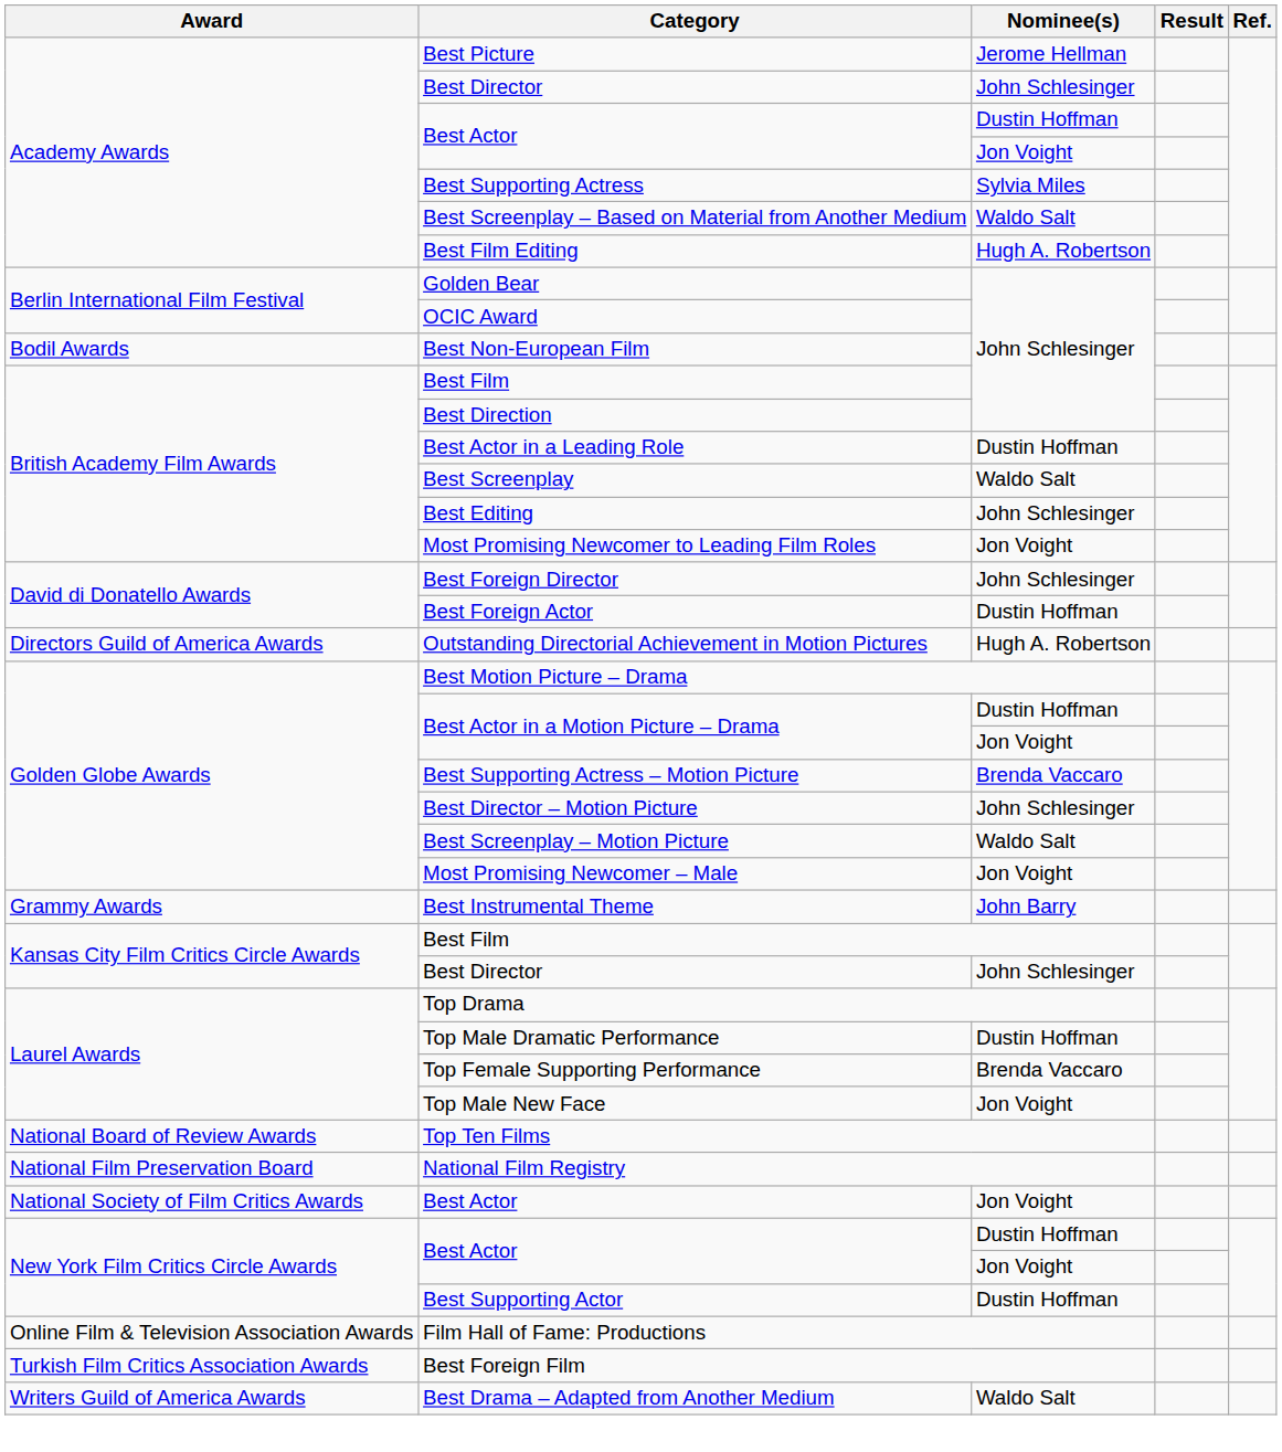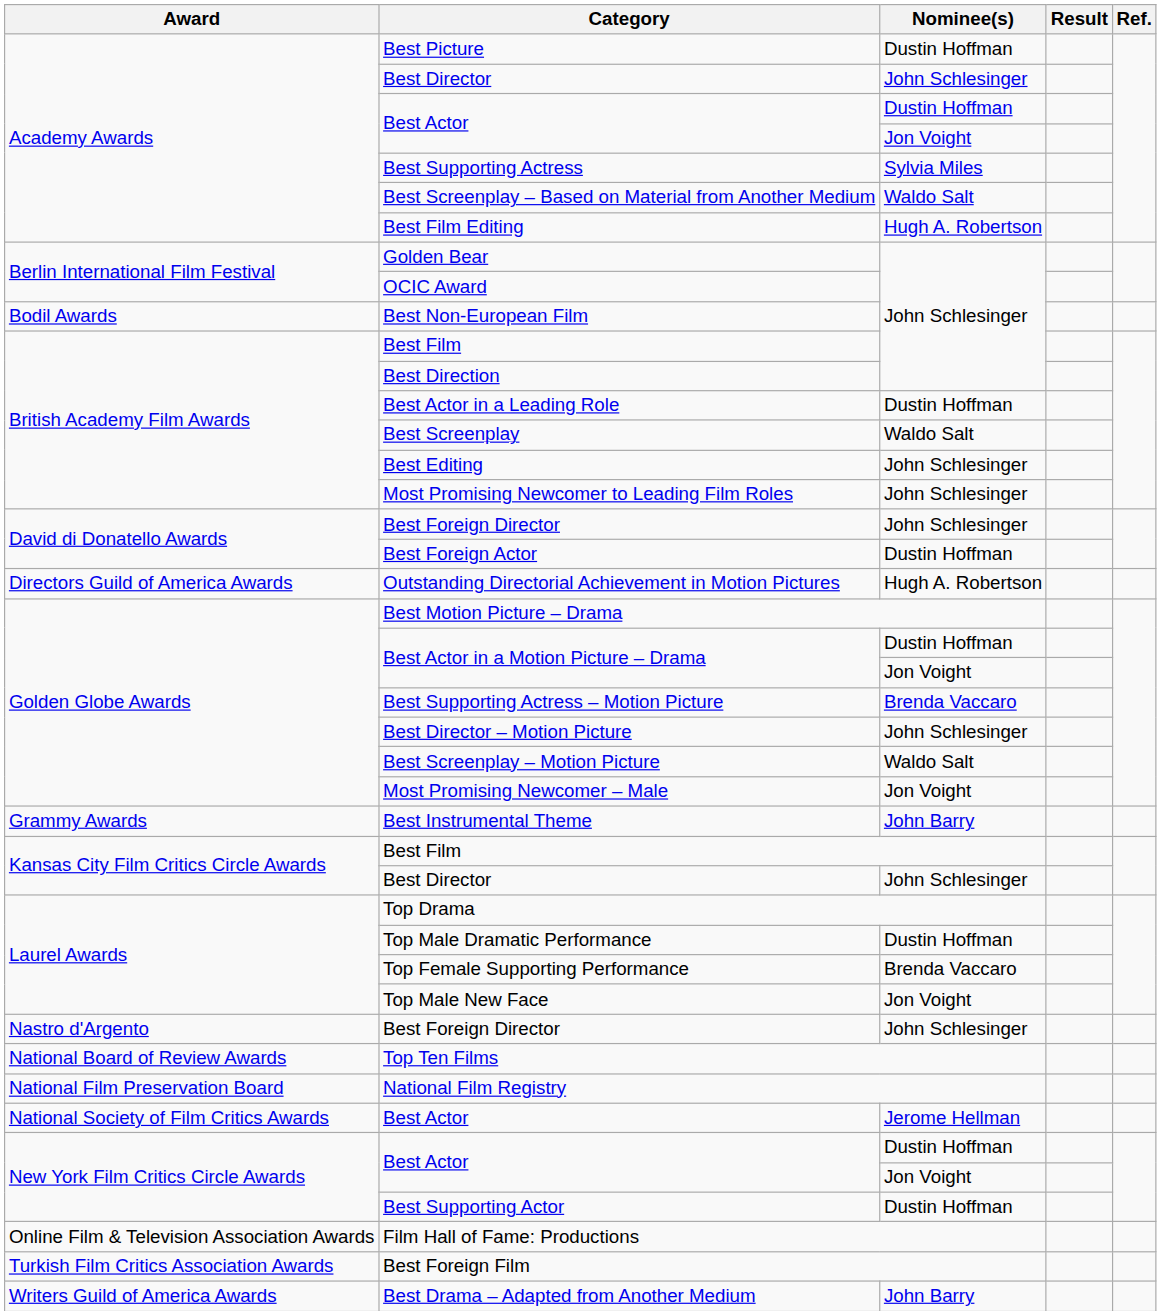 <table class="wikitable plainrowheaders">
 <tr>
 <th>Award</th>
 <th>Category</th>
 <th>Nominee(s)</th>
 <th>Result</th>
 <th>Ref.</th>
 </tr>
 <tr>
 <td rowspan="7"><a href='#'>Academy Awards</a></td>
 <td><a href='#'>Best Picture</a></td>
-<td><a href='#'>Jerome Hellman</a></td>
+<td>Dustin Hoffman</td>
 <td></td>
 <td align="center" rowspan="7"></td>
 </tr>
 <tr>
 <td><a href='#'>Best Director</a></td>
 <td><a href='#'>John Schlesinger</a></td>
 <td></td>
 </tr>
 <tr>
 <td rowspan="2"><a href='#'>Best Actor</a></td>
 <td><a href='#'>Dustin Hoffman</a></td>
 <td></td>
 </tr>
 <tr>
 <td><a href='#'>Jon Voight</a></td>
 <td></td>
 </tr>
 <tr>
 <td><a href='#'>Best Supporting Actress</a></td>
 <td><a href='#'>Sylvia Miles</a></td>
 <td></td>
 </tr>
 <tr>
 <td><a href='#'>Best Screenplay – Based on Material from Another Medium</a></td>
 <td><a href='#'>Waldo Salt</a></td>
 <td></td>
 </tr>
 <tr>
 <td><a href='#'>Best Film Editing</a></td>
 <td><a href='#'>Hugh A. Robertson</a></td>
 <td></td>
 </tr>
 <tr>
 <td rowspan="2"><a href='#'>Berlin International Film Festival</a></td>
 <td><a href='#'>Golden Bear</a></td>
 <td rowspan="5">John Schlesinger</td>
 <td></td>
 <td align="center" rowspan="2"></td>
 </tr>
 <tr>
 <td><a href='#'>OCIC Award</a></td>
 <td></td>
 </tr>
 <tr>
 <td><a href='#'>Bodil Awards</a></td>
 <td><a href='#'>Best Non-European Film</a></td>
 <td></td>
 <td align="center"></td>
 </tr>
 <tr>
 <td rowspan="6"><a href='#'>British Academy Film Awards</a></td>
 <td><a href='#'>Best Film</a></td>
 <td></td>
 <td align="center" rowspan="6"></td>
 </tr>
 <tr>
 <td><a href='#'>Best Direction</a></td>
 <td></td>
 </tr>
 <tr>
 <td><a href='#'>Best Actor in a Leading Role</a></td>
 <td>Dustin Hoffman</td>
 <td></td>
 </tr>
 <tr>
 <td><a href='#'>Best Screenplay</a></td>
 <td>Waldo Salt</td>
 <td></td>
 </tr>
 <tr>
 <td><a href='#'>Best Editing</a></td>
 <td>John Schlesinger</td>
 <td></td>
 </tr>
 <tr>
 <td><a href='#'>Most Promising Newcomer to Leading Film Roles</a></td>
-<td>Jon Voight</td>
+<td>John Schlesinger</td>
 <td></td>
 </tr>
 <tr>
 <td rowspan="2"><a href='#'>David di Donatello Awards</a></td>
 <td><a href='#'>Best Foreign Director</a></td>
 <td>John Schlesinger</td>
 <td></td>
 <td align="center" rowspan="2"></td>
 </tr>
 <tr>
 <td><a href='#'>Best Foreign Actor</a></td>
 <td>Dustin Hoffman</td>
 <td></td>
 </tr>
 <tr>
 <td><a href='#'>Directors Guild of America Awards</a></td>
 <td><a href='#'>Outstanding Directorial Achievement in Motion Pictures</a></td>
 <td>Hugh A. Robertson</td>
 <td></td>
 <td align="center"></td>
 </tr>
 <tr>
 <td rowspan="7"><a href='#'>Golden Globe Awards</a></td>
 <td colspan="2"><a href='#'>Best Motion Picture – Drama</a></td>
 <td></td>
 <td align="center" rowspan="7"></td>
 </tr>
 <tr>
 <td rowspan="2"><a href='#'>Best Actor in a Motion Picture – Drama</a></td>
 <td>Dustin Hoffman</td>
 <td></td>
 </tr>
 <tr>
 <td>Jon Voight</td>
 <td></td>
 </tr>
 <tr>
 <td><a href='#'>Best Supporting Actress – Motion Picture</a></td>
 <td><a href='#'>Brenda Vaccaro</a></td>
 <td></td>
 </tr>
 <tr>
 <td><a href='#'>Best Director – Motion Picture</a></td>
 <td>John Schlesinger</td>
 <td></td>
 </tr>
 <tr>
 <td><a href='#'>Best Screenplay – Motion Picture</a></td>
 <td>Waldo Salt</td>
 <td></td>
 </tr>
 <tr>
 <td><a href='#'>Most Promising Newcomer – Male</a></td>
 <td>Jon Voight</td>
 <td></td>
 </tr>
 <tr>
 <td><a href='#'>Grammy Awards</a></td>
 <td><a href='#'>Best Instrumental Theme</a></td>
 <td><a href='#'>John Barry</a></td>
 <td></td>
 <td align="center"></td>
 </tr>
 <tr>
 <td rowspan="2"><a href='#'>Kansas City Film Critics Circle Awards</a></td>
 <td colspan="2">Best Film</td>
 <td></td>
 <td align="center" rowspan="2"></td>
 </tr>
 <tr>
 <td>Best Director</td>
 <td>John Schlesinger</td>
 <td></td>
 </tr>
 <tr>
 <td rowspan="4"><a href='#'>Laurel Awards</a></td>
 <td colspan="2">Top Drama</td>
 <td></td>
 <td align="center" rowspan="4"></td>
 </tr>
 <tr>
 <td>Top Male Dramatic Performance</td>
 <td>Dustin Hoffman</td>
 <td></td>
 </tr>
 <tr>
 <td>Top Female Supporting Performance</td>
 <td>Brenda Vaccaro</td>
 <td></td>
 </tr>
 <tr>
 <td>Top Male New Face</td>
 <td>Jon Voight</td>
 <td></td>
 </tr>
 <tr>
+<td><a href='#'>Nastro d'Argento</a></td>
+<td>Best Foreign Director</td>
+<td>John Schlesinger</td>
+<td></td>
+<td align="center"></td>
+</tr>
+<tr>
 <td><a href='#'>National Board of Review Awards</a></td>
 <td colspan="2"><a href='#'>Top Ten Films</a></td>
 <td></td>
 <td align="center"></td>
 </tr>
 <tr>
 <td><a href='#'>National Film Preservation Board</a></td>
 <td colspan="2"><a href='#'>National Film Registry</a></td>
 <td></td>
 <td align="center"></td>
 </tr>
 <tr>
 <td><a href='#'>National Society of Film Critics Awards</a></td>
 <td><a href='#'>Best Actor</a></td>
-<td>Jon Voight</td>
+<td><a href='#'>Jerome Hellman</a></td>
 <td></td>
 <td align="center"></td>
 </tr>
 <tr>
 <td rowspan="3"><a href='#'>New York Film Critics Circle Awards</a></td>
 <td rowspan="2"><a href='#'>Best Actor</a></td>
 <td>Dustin Hoffman</td>
 <td></td>
 <td align="center" rowspan="3"></td>
 </tr>
 <tr>
 <td>Jon Voight</td>
 <td></td>
 </tr>
 <tr>
 <td><a href='#'>Best Supporting Actor</a></td>
 <td>Dustin Hoffman</td>
 <td></td>
 </tr>
 <tr>
 <td>Online Film & Television Association Awards</td>
 <td colspan="2">Film Hall of Fame: Productions</td>
 <td></td>
 <td align="center"></td>
 </tr>
 <tr>
 <td><a href='#'>Turkish Film Critics Association Awards</a></td>
 <td colspan="2">Best Foreign Film</td>
 <td></td>
 <td align="center"></td>
 </tr>
 <tr>
 <td><a href='#'>Writers Guild of America Awards</a></td>
 <td><a href='#'>Best Drama – Adapted from Another Medium</a></td>
-<td>Waldo Salt</td>
+<td><a href='#'>John Barry</a></td>
 <td></td>
 <td align="center"></td>
 </tr>
 </table>
